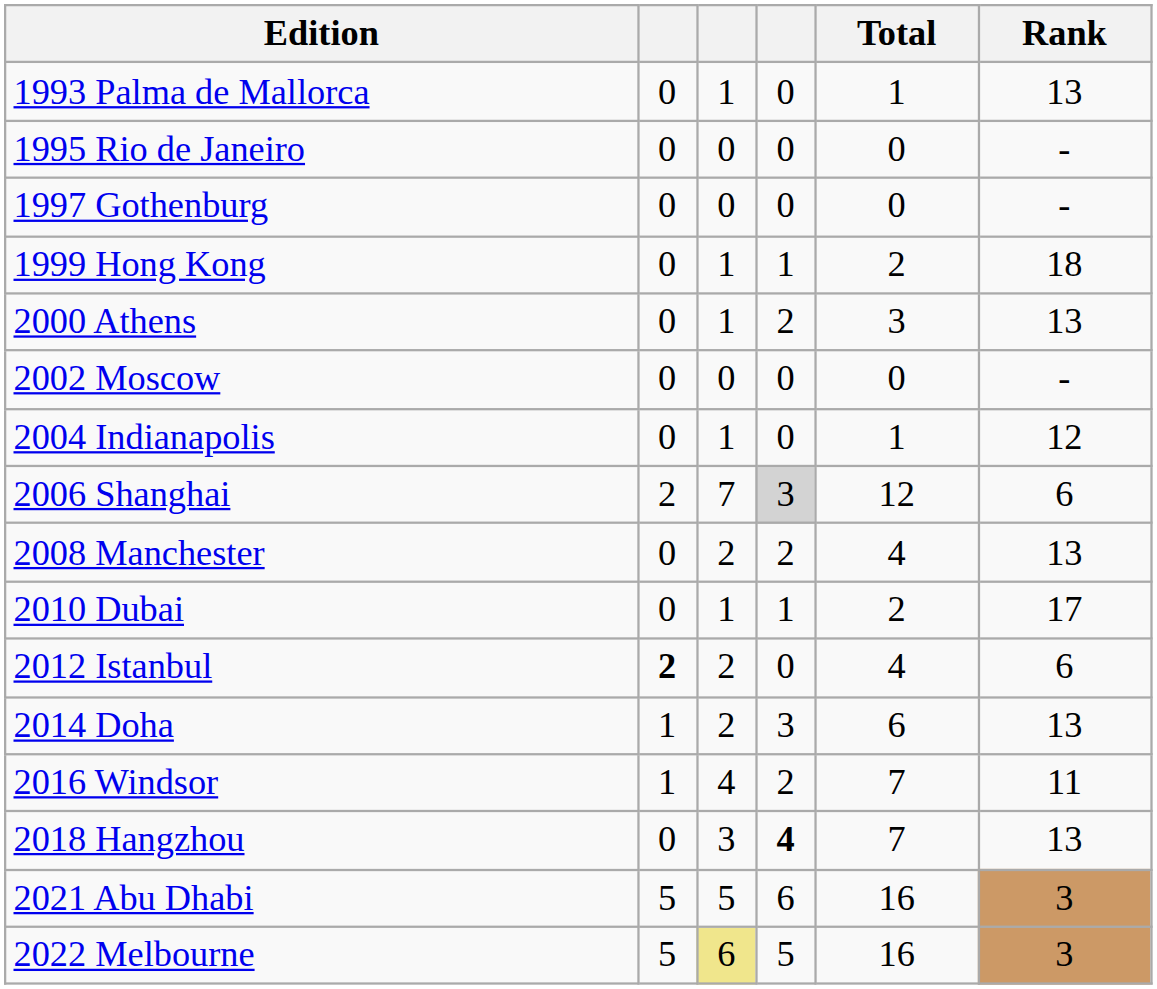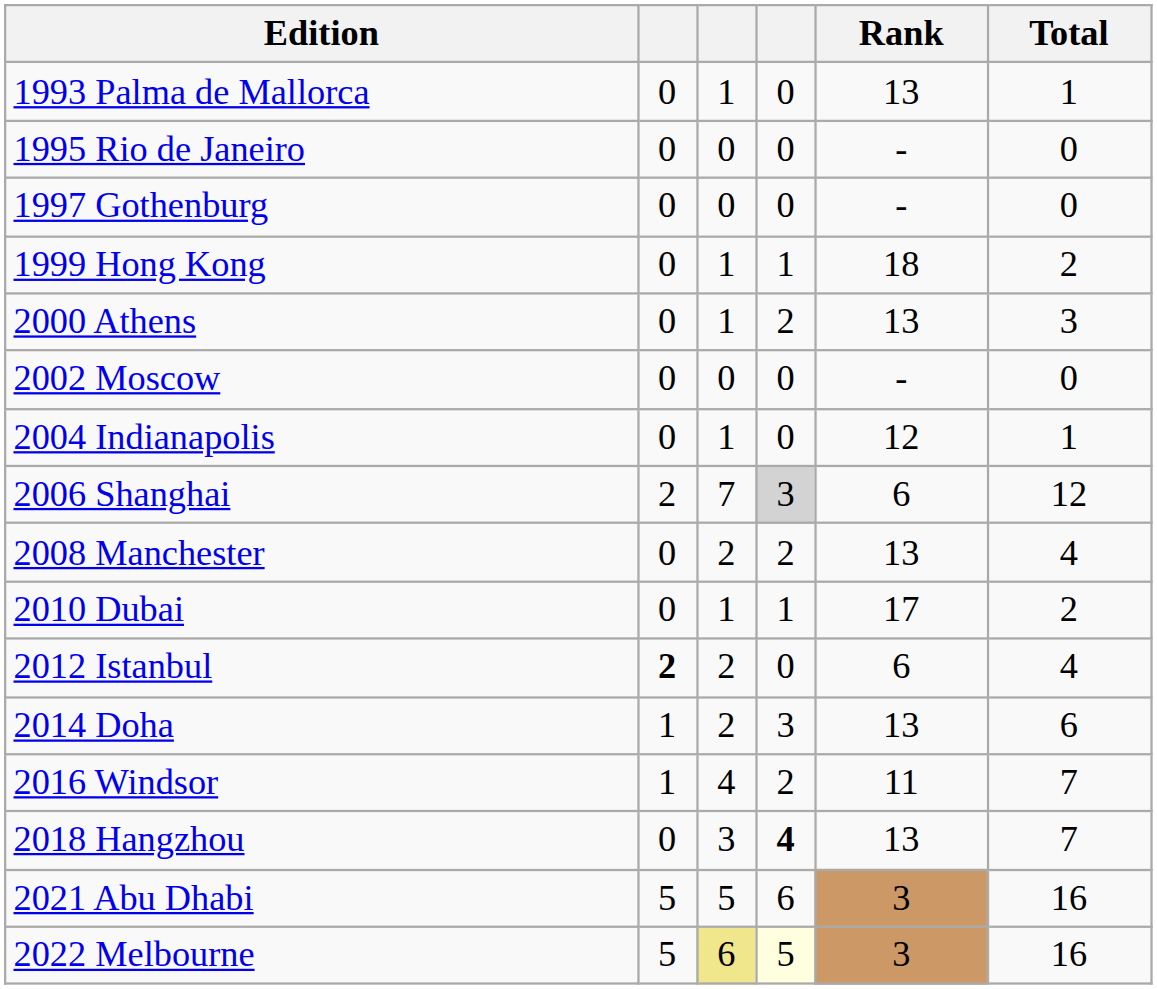 <table class="wikitable" width=40% style="font-size:100%; text-align:center;">
 <tr>
 <th>Edition</th>
 <th></th>
 <th></th>
 <th></th>
+<th>Rank</th>
 <th>Total</th>
-<th>Rank</th>
 </tr>
 <tr>
 <td align=left> <a href='#'>1993 Palma de Mallorca</a></td>
 <td>0</td>
 <td>1</td>
 <td>0</td>
+<td>13</td>
 <td>1</td>
-<td>13</td>
 </tr>
 <tr>
 <td align=left> <a href='#'>1995 Rio de Janeiro</a></td>
 <td>0</td>
 <td>0</td>
 <td>0</td>
+<td>-</td>
 <td>0</td>
-<td>-</td>
 </tr>
 <tr>
 <td align=left> <a href='#'>1997 Gothenburg</a></td>
 <td>0</td>
 <td>0</td>
 <td>0</td>
+<td>-</td>
 <td>0</td>
-<td>-</td>
 </tr>
 <tr>
 <td align=left> <a href='#'>1999 Hong Kong</a></td>
 <td>0</td>
 <td>1</td>
 <td>1</td>
+<td>18</td>
 <td>2</td>
-<td>18</td>
 </tr>
 <tr>
 <td align=left> <a href='#'>2000 Athens</a></td>
 <td>0</td>
 <td>1</td>
 <td>2</td>
+<td>13</td>
 <td>3</td>
-<td>13</td>
 </tr>
 <tr>
 <td align=left> <a href='#'>2002 Moscow</a></td>
 <td>0</td>
 <td>0</td>
 <td>0</td>
+<td>-</td>
 <td>0</td>
-<td>-</td>
 </tr>
 <tr>
 <td align=left> <a href='#'>2004 Indianapolis</a></td>
 <td>0</td>
 <td>1</td>
 <td>0</td>
+<td>12</td>
 <td>1</td>
-<td>12</td>
 </tr>
 <tr>
 <td align=left> <a href='#'>2006 Shanghai</a></td>
 <td>2</td>
 <td>7</td>
 <td style="background: lightgrey;">3</td>
+<td>6</td>
 <td>12</td>
-<td>6</td>
 </tr>
 <tr>
 <td align=left> <a href='#'>2008 Manchester</a></td>
 <td>0</td>
 <td>2</td>
 <td>2</td>
+<td>13</td>
 <td>4</td>
-<td>13</td>
 </tr>
 <tr>
 <td align=left> <a href='#'>2010 Dubai</a></td>
 <td>0</td>
 <td>1</td>
 <td>1</td>
+<td>17</td>
 <td>2</td>
-<td>17</td>
 </tr>
 <tr>
 <td align=left> <a href='#'>2012 Istanbul</a></td>
 <td><strong>2</strong></td>
 <td>2</td>
 <td>0</td>
+<td>6</td>
 <td>4</td>
-<td>6</td>
 </tr>
 <tr>
 <td align=left> <a href='#'>2014 Doha</a></td>
 <td>1</td>
 <td>2</td>
 <td>3</td>
+<td>13</td>
 <td>6</td>
-<td>13</td>
 </tr>
 <tr>
 <td align=left> <a href='#'>2016 Windsor</a></td>
 <td>1</td>
 <td>4</td>
 <td>2</td>
+<td>11</td>
 <td>7</td>
-<td>11</td>
 </tr>
 <tr>
 <td align=left> <a href='#'>2018 Hangzhou</a></td>
 <td>0</td>
 <td>3</td>
 <td><strong>4</strong></td>
+<td>13</td>
 <td>7</td>
-<td>13</td>
 </tr>
 <tr>
 <td align=left> <a href='#'>2021 Abu Dhabi</a></td>
 <td>5</td>
 <td>5</td>
 <td>6</td>
+<td bgcolor=cc9966>3</td>
 <td>16</td>
-<td bgcolor=cc9966>3</td>
 </tr>
 <tr>
 <td align=left> <a href='#'>2022 Melbourne</a></td>
 <td>5</td>
 <td style="background: khaki;">6</td>
-<td>5</td>
+<td style="background: lightyellow;">5</td>
+<td bgcolor=cc9966>3</td>
 <td>16</td>
-<td bgcolor=cc9966>3</td>
 </tr>
 </table>
